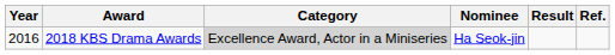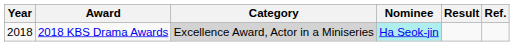 <table class="wikitable">
 <tr>
 <th>Year</th>
 <th>Award</th>
 <th>Category</th>
 <th>Nominee</th>
 <th>Result</th>
 <th>Ref.</th>
 </tr>
 <tr>
-<td>2016</td>
+<td>2018</td>
 <td><a href='#'>2018 KBS Drama Awards</a></td>
 <td style="background: lightgrey;">Excellence Award, Actor in a Miniseries</td>
-<td><a href='#'>Ha Seok-jin</a></td>
+<td style="background: paleturquoise;"><a href='#'>Ha Seok-jin</a></td>
 <td></td>
 <td></td>
 </tr>
 </table>
